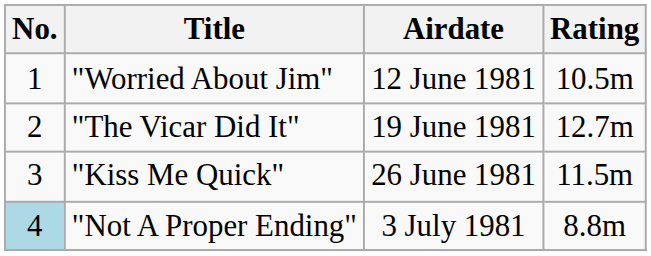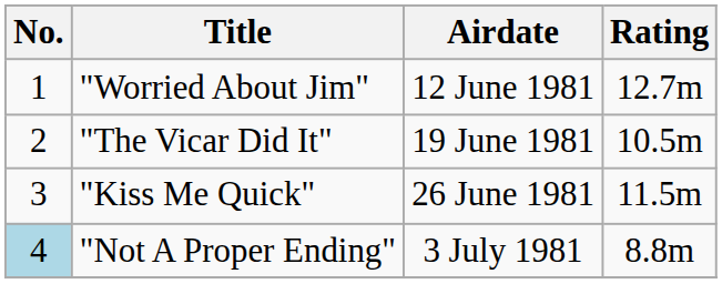 <table class="wikitable">
 <tr>
 <th>No.</th>
 <th>Title</th>
 <th>Airdate</th>
 <th>Rating</th>
 </tr>
 <tr>
 <td align="center">1</td>
 <td>"Worried About Jim"</td>
 <td align="center">12 June 1981</td>
-<td align="center">10.5m</td>
+<td align="center">12.7m</td>
 </tr>
 <tr>
 <td align="center">2</td>
 <td>"The Vicar Did It"</td>
 <td align="center">19 June 1981</td>
-<td align="center">12.7m</td>
+<td align="center">10.5m</td>
 </tr>
 <tr>
 <td align="center">3</td>
 <td>"Kiss Me Quick"</td>
 <td align="center">26 June 1981</td>
 <td align="center">11.5m</td>
 </tr>
 <tr>
 <td align="center" style="background: lightblue;">4</td>
 <td>"Not A Proper Ending"</td>
 <td align="center">3 July 1981</td>
 <td align="center">8.8m</td>
 </tr>
 <tr>
 </tr>
 </table>
